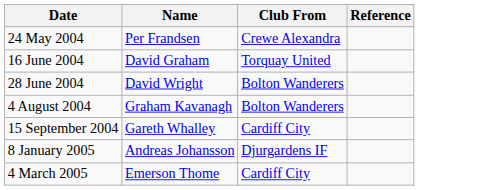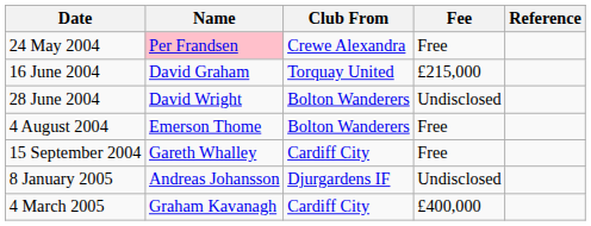 <table class="wikitable">
 <tr>
 <th>Date</th>
 <th>Name</th>
 <th>Club From</th>
+<th>Fee</th>
 <th>Reference</th>
 </tr>
 <tr>
 <td>24 May 2004</td>
-<td><a href='#'>Per Frandsen</a></td>
+<td style="background: pink;"><a href='#'>Per Frandsen</a></td>
 <td><a href='#'>Crewe Alexandra</a></td>
+<td>Free</td>
 <td></td>
 </tr>
 <tr>
 <td>16 June 2004</td>
 <td><a href='#'>David Graham</a></td>
 <td><a href='#'>Torquay United</a></td>
+<td>£215,000</td>
 <td></td>
 </tr>
 <tr>
 <td>28 June 2004</td>
 <td><a href='#'>David Wright</a></td>
 <td><a href='#'>Bolton Wanderers</a></td>
+<td>Undisclosed</td>
 <td></td>
 </tr>
 <tr>
 <td>4 August 2004</td>
-<td><a href='#'>Graham Kavanagh</a></td>
+<td><a href='#'>Emerson Thome</a></td>
 <td><a href='#'>Bolton Wanderers</a></td>
+<td>Free</td>
 <td></td>
 </tr>
 <tr>
 <td>15 September 2004</td>
 <td><a href='#'>Gareth Whalley</a></td>
 <td><a href='#'>Cardiff City</a></td>
+<td>Free</td>
 <td></td>
 </tr>
 <tr>
 <td>8 January 2005</td>
 <td><a href='#'>Andreas Johansson</a></td>
 <td><a href='#'>Djurgardens IF</a></td>
+<td>Undisclosed</td>
 <td></td>
 </tr>
 <tr>
 <td>4 March 2005</td>
-<td><a href='#'>Emerson Thome</a></td>
+<td><a href='#'>Graham Kavanagh</a></td>
 <td><a href='#'>Cardiff City</a></td>
+<td>£400,000</td>
 <td></td>
 </tr>
 </table>
